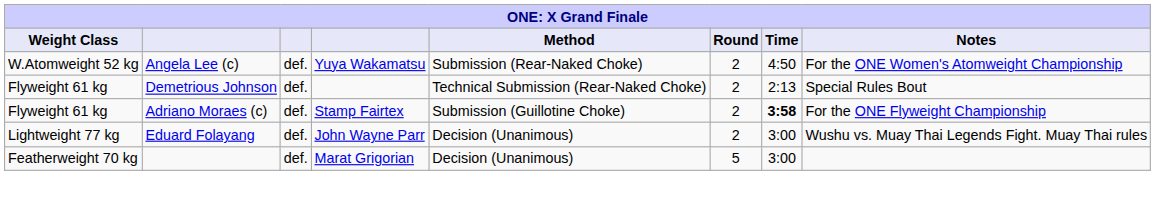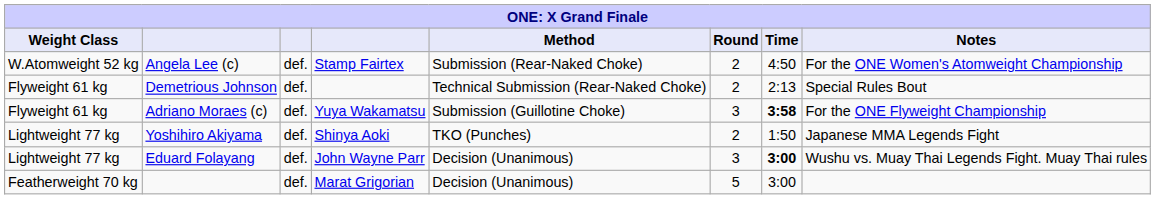 <table class="wikitable" style="font-size: 80%;">
 <tr>
 <th colspan="8" style="background-color: #ccf; color: #000080; text-align: center;"><strong>ONE: X Grand Finale</strong></th>
 </tr>
 <tr>
 <th colspan="1" style="background-color: #E6E8FA; color: #000000; text-align: center;">Weight Class</th>
 <th colspan="1" style="background-color: #E6E8FA; color: #000000; text-align: center;"></th>
 <th colspan="1" style="background-color: #E6E8FA; color: #000000; text-align: center;"></th>
 <th colspan="1" style="background-color: #E6E8FA; color: #000000; text-align: center;"></th>
 <th colspan="1" style="background-color: #E6E8FA; color: #000000; text-align: center;">Method</th>
 <th colspan="1" style="background-color: #E6E8FA; color: #000000; text-align: center;">Round</th>
 <th colspan="1" style="background-color: #E6E8FA; color: #000000; text-align: center;">Time</th>
 <th colspan="1" style="background-color: #E6E8FA; color: #000000; text-align: center;">Notes</th>
 </tr>
 <tr>
 <td>W.Atomweight 52 kg</td>
 <td> <a href='#'>Angela Lee</a> (c)</td>
 <td>def.</td>
-<td> <a href='#'>Yuya Wakamatsu</a></td>
+<td> <a href='#'>Stamp Fairtex</a></td>
 <td>Submission (Rear-Naked Choke)</td>
 <td align=center>2</td>
 <td align=center>4:50</td>
 <td>For the <a href='#'>ONE Women's Atomweight Championship</a></td>
 </tr>
 <tr>
 <td>Flyweight 61 kg</td>
 <td> <a href='#'>Demetrious Johnson</a></td>
 <td>def.</td>
 <td></td>
 <td>Technical Submission (Rear-Naked Choke)</td>
 <td align=center>2</td>
 <td align=center>2:13</td>
 <td>Special Rules Bout</td>
 </tr>
 <tr>
 <td>Flyweight 61 kg</td>
 <td> <a href='#'>Adriano Moraes</a> (c)</td>
 <td>def.</td>
-<td> <a href='#'>Stamp Fairtex</a></td>
+<td> <a href='#'>Yuya Wakamatsu</a></td>
 <td>Submission (Guillotine Choke)</td>
-<td align=center>2</td>
+<td align=center>3</td>
 <td align=center><strong>3:58</strong></td>
 <td>For the <a href='#'>ONE Flyweight Championship</a></td>
+</tr>
+<tr>
+<td>Lightweight 77 kg</td>
+<td> <a href='#'>Yoshihiro Akiyama</a></td>
+<td>def.</td>
+<td> <a href='#'>Shinya Aoki</a></td>
+<td>TKO (Punches)</td>
+<td align=center>2</td>
+<td align=center>1:50</td>
+<td>Japanese MMA Legends Fight</td>
 </tr>
 <tr>
 <td>Lightweight 77 kg</td>
 <td> <a href='#'>Eduard Folayang</a></td>
 <td>def.</td>
 <td> <a href='#'>John Wayne Parr</a></td>
 <td>Decision (Unanimous)</td>
-<td align=center>2</td>
-<td align=center>3:00</td>
+<td align=center>3</td>
+<td align=center><strong>3:00</strong></td>
 <td>Wushu vs. Muay Thai Legends Fight. Muay Thai rules</td>
 </tr>
 <tr>
 <td>Featherweight 70 kg</td>
 <td></td>
 <td>def.</td>
 <td> <a href='#'>Marat Grigorian</a></td>
 <td>Decision (Unanimous)</td>
 <td align=center>5</td>
 <td align=center>3:00</td>
 <td></td>
 </tr>
 </table>
